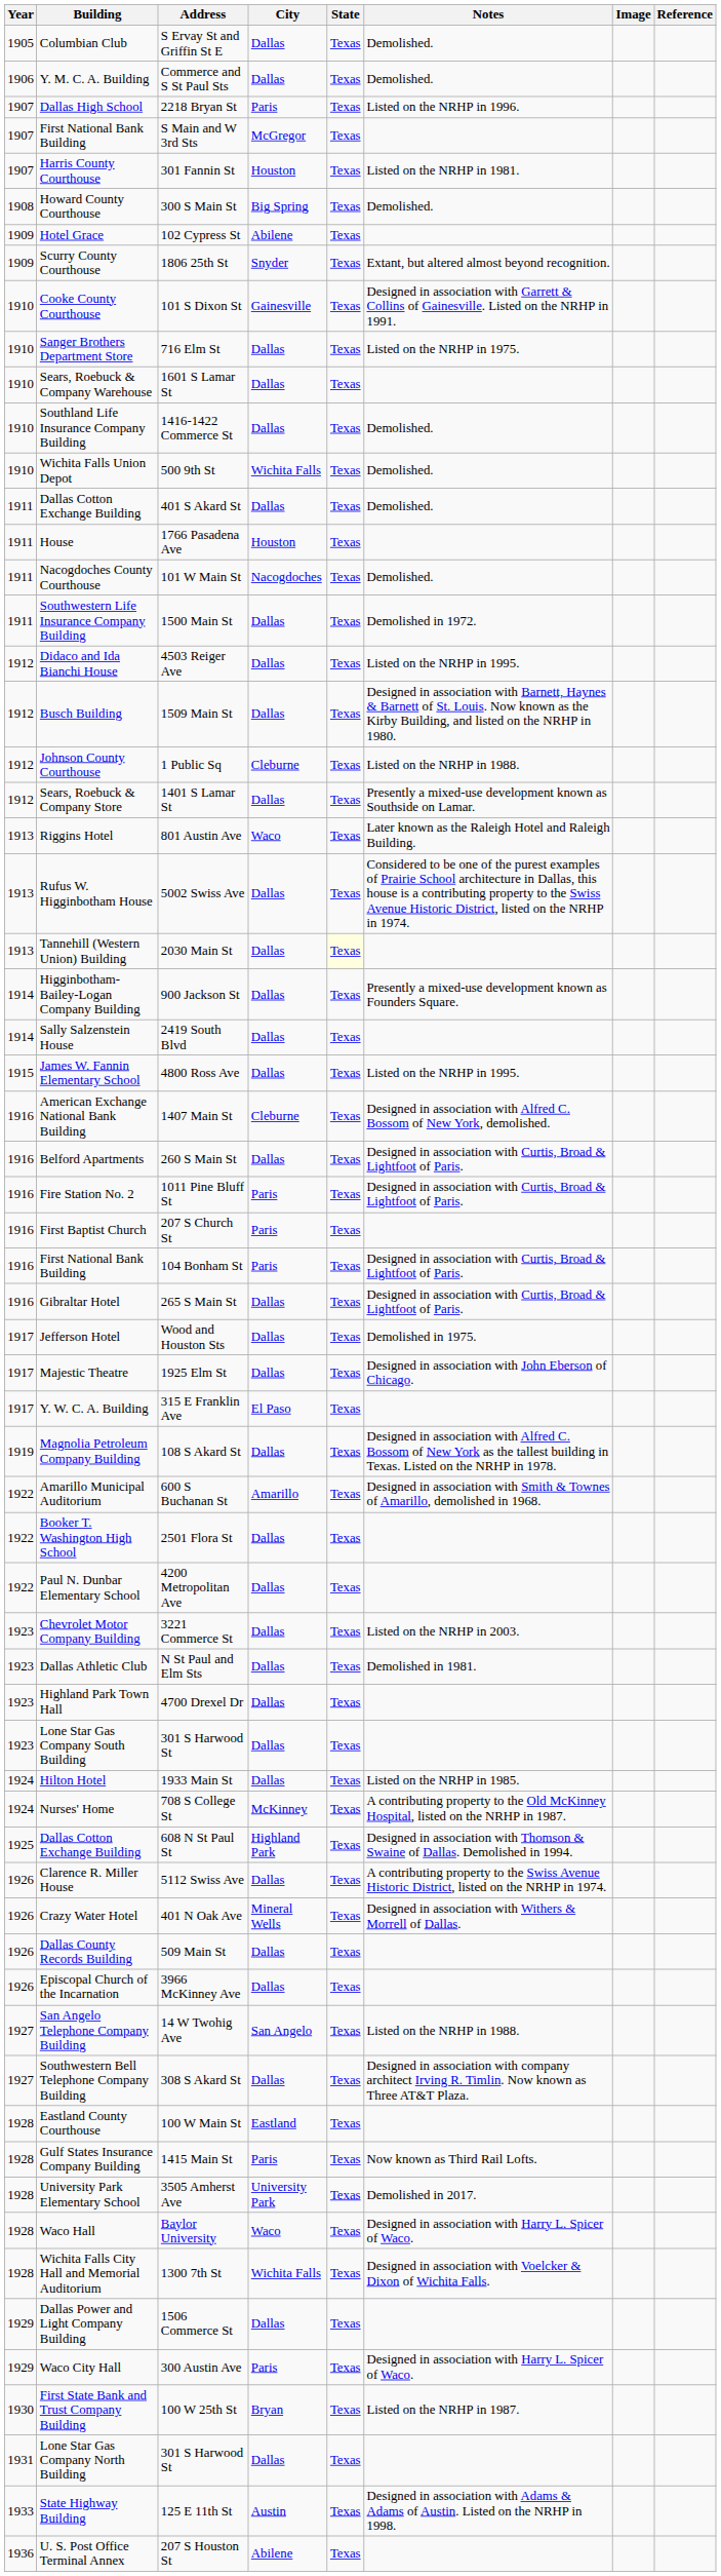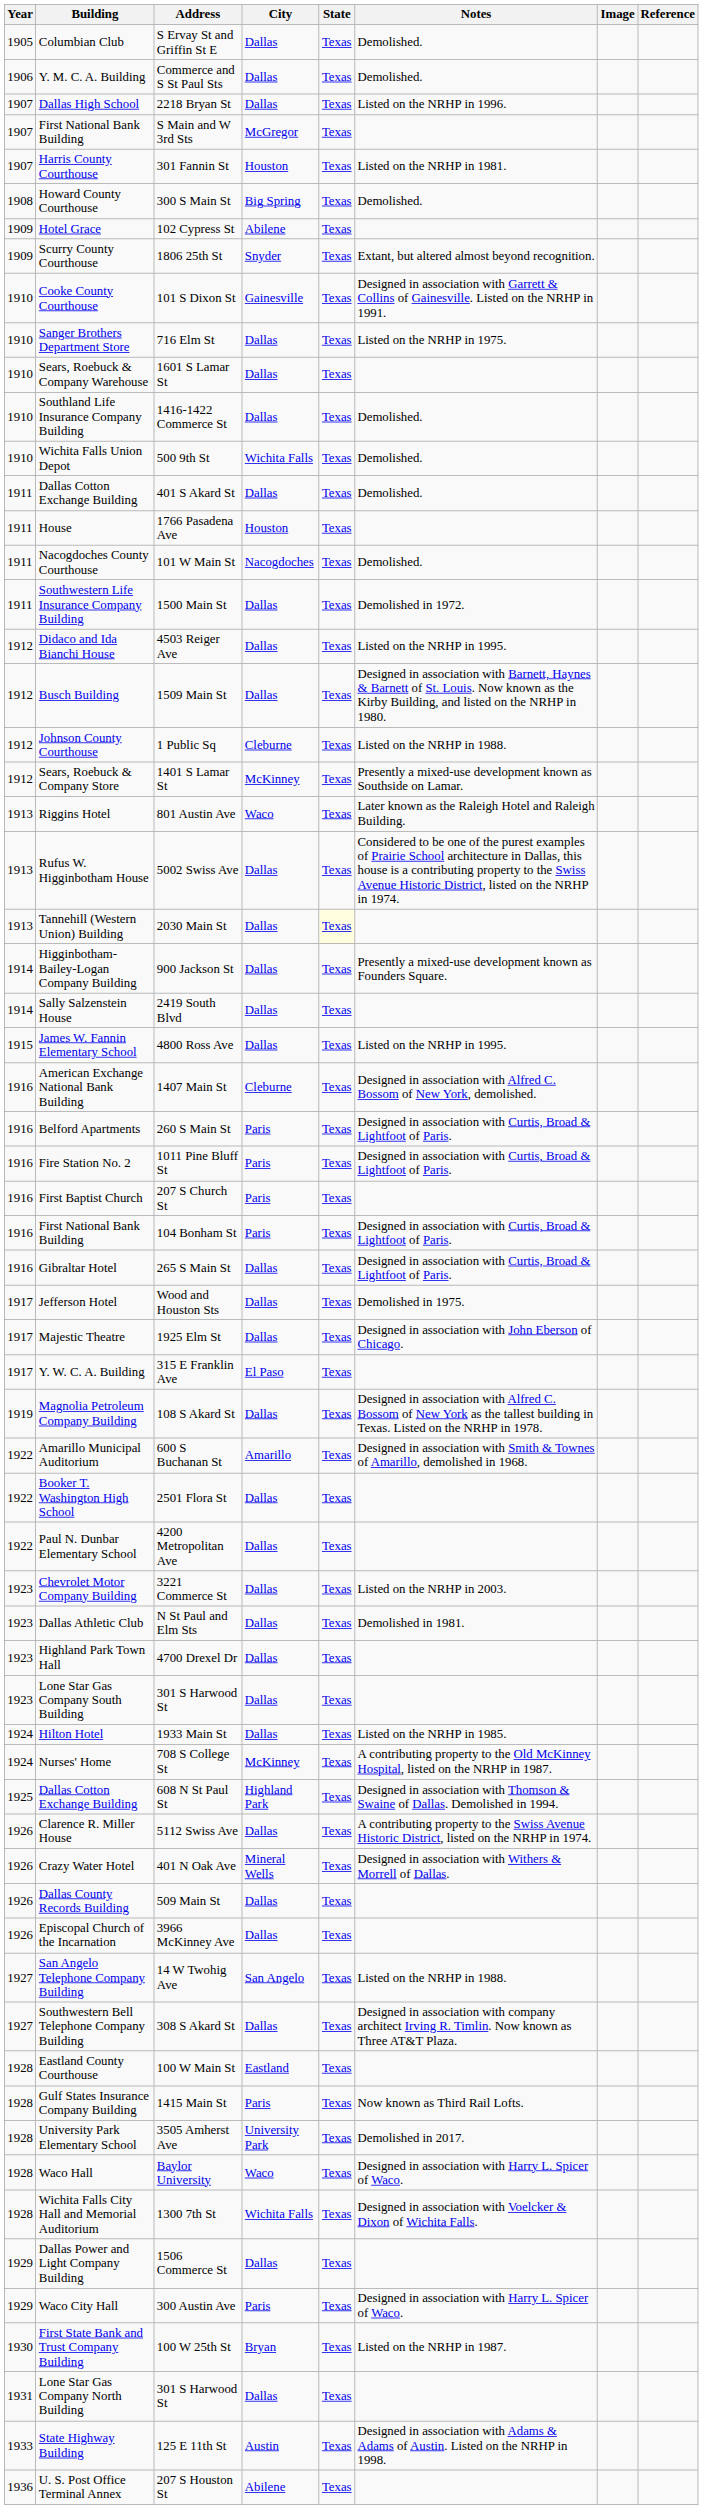 <table class="wikitable sortable">
 <tr>
 <th>Year</th>
 <th>Building</th>
 <th>Address</th>
 <th>City</th>
 <th>State</th>
 <th>Notes</th>
 <th>Image</th>
 <th>Reference</th>
 </tr>
 <tr>
 <td>1905</td>
 <td>Columbian Club</td>
 <td>S Ervay St and Griffin St E</td>
 <td><a href='#'>Dallas</a></td>
 <td><a href='#'>Texas</a></td>
 <td>Demolished.</td>
 <td></td>
 <td></td>
 </tr>
 <tr>
 <td>1906</td>
 <td>Y. M. C. A. Building</td>
 <td>Commerce and S St Paul Sts</td>
 <td><a href='#'>Dallas</a></td>
 <td><a href='#'>Texas</a></td>
 <td>Demolished.</td>
 <td></td>
 <td></td>
 </tr>
 <tr>
 <td>1907</td>
 <td><a href='#'>Dallas High School</a></td>
 <td>2218 Bryan St</td>
-<td><a href='#'>Paris</a></td>
+<td><a href='#'>Dallas</a></td>
 <td><a href='#'>Texas</a></td>
 <td>Listed on the NRHP in 1996.</td>
 <td></td>
 <td></td>
 </tr>
 <tr>
 <td>1907</td>
 <td>First National Bank Building</td>
 <td>S Main and W 3rd Sts</td>
 <td><a href='#'>McGregor</a></td>
 <td><a href='#'>Texas</a></td>
 <td></td>
 <td></td>
 <td></td>
 </tr>
 <tr>
 <td>1907</td>
 <td><a href='#'>Harris County Courthouse</a></td>
 <td>301 Fannin St</td>
 <td><a href='#'>Houston</a></td>
 <td><a href='#'>Texas</a></td>
 <td>Listed on the NRHP in 1981.</td>
 <td></td>
 <td></td>
 </tr>
 <tr>
 <td>1908</td>
 <td>Howard County Courthouse</td>
 <td>300 S Main St</td>
 <td><a href='#'>Big Spring</a></td>
 <td><a href='#'>Texas</a></td>
 <td>Demolished.</td>
 <td></td>
 <td></td>
 </tr>
 <tr>
 <td>1909</td>
 <td><a href='#'>Hotel Grace</a></td>
 <td>102 Cypress St</td>
 <td><a href='#'>Abilene</a></td>
 <td><a href='#'>Texas</a></td>
 <td></td>
 <td></td>
 <td></td>
 </tr>
 <tr>
 <td>1909</td>
 <td>Scurry County Courthouse</td>
 <td>1806 25th St</td>
 <td><a href='#'>Snyder</a></td>
 <td><a href='#'>Texas</a></td>
 <td>Extant, but altered almost beyond recognition.</td>
 <td></td>
 <td></td>
 </tr>
 <tr>
 <td>1910</td>
 <td><a href='#'>Cooke County Courthouse</a></td>
 <td>101 S Dixon St</td>
 <td><a href='#'>Gainesville</a></td>
 <td><a href='#'>Texas</a></td>
 <td>Designed in association with <a href='#'>Garrett & Collins</a> of <a href='#'>Gainesville</a>. Listed on the NRHP in 1991.</td>
 <td></td>
 <td></td>
 </tr>
 <tr>
 <td>1910</td>
 <td><a href='#'>Sanger Brothers Department Store</a></td>
 <td>716 Elm St</td>
 <td><a href='#'>Dallas</a></td>
 <td><a href='#'>Texas</a></td>
 <td>Listed on the NRHP in 1975.</td>
 <td></td>
 <td></td>
 </tr>
 <tr>
 <td>1910</td>
 <td>Sears, Roebuck & Company Warehouse</td>
 <td>1601 S Lamar St</td>
 <td><a href='#'>Dallas</a></td>
 <td><a href='#'>Texas</a></td>
 <td></td>
 <td></td>
 <td></td>
 </tr>
 <tr>
 <td>1910</td>
 <td>Southland Life Insurance Company Building</td>
 <td>1416-1422 Commerce St</td>
 <td><a href='#'>Dallas</a></td>
 <td><a href='#'>Texas</a></td>
 <td>Demolished.</td>
 <td></td>
 <td></td>
 </tr>
 <tr>
 <td>1910</td>
 <td>Wichita Falls Union Depot</td>
 <td>500 9th St</td>
 <td><a href='#'>Wichita Falls</a></td>
 <td><a href='#'>Texas</a></td>
 <td>Demolished.</td>
 <td></td>
 <td></td>
 </tr>
 <tr>
 <td>1911</td>
 <td>Dallas Cotton Exchange Building</td>
 <td>401 S Akard St</td>
 <td><a href='#'>Dallas</a></td>
 <td><a href='#'>Texas</a></td>
 <td>Demolished.</td>
 <td></td>
 <td></td>
 </tr>
 <tr>
 <td>1911</td>
 <td>House</td>
 <td>1766 Pasadena Ave</td>
 <td><a href='#'>Houston</a></td>
 <td><a href='#'>Texas</a></td>
 <td></td>
 <td></td>
 <td></td>
 </tr>
 <tr>
 <td>1911</td>
 <td>Nacogdoches County Courthouse</td>
 <td>101 W Main St</td>
 <td><a href='#'>Nacogdoches</a></td>
 <td><a href='#'>Texas</a></td>
 <td>Demolished.</td>
 <td></td>
 <td></td>
 </tr>
 <tr>
 <td>1911</td>
 <td><a href='#'>Southwestern Life Insurance Company Building</a></td>
 <td>1500 Main St</td>
 <td><a href='#'>Dallas</a></td>
 <td><a href='#'>Texas</a></td>
 <td>Demolished in 1972.</td>
 <td></td>
 <td></td>
 </tr>
 <tr>
 <td>1912</td>
 <td><a href='#'>Didaco and Ida Bianchi House</a></td>
 <td>4503 Reiger Ave</td>
 <td><a href='#'>Dallas</a></td>
 <td><a href='#'>Texas</a></td>
 <td>Listed on the NRHP in 1995.</td>
 <td></td>
 <td></td>
 </tr>
 <tr>
 <td>1912</td>
 <td><a href='#'>Busch Building</a></td>
 <td>1509 Main St</td>
 <td><a href='#'>Dallas</a></td>
 <td><a href='#'>Texas</a></td>
 <td>Designed in association with <a href='#'>Barnett, Haynes & Barnett</a> of <a href='#'>St. Louis</a>. Now known as the Kirby Building, and listed on the NRHP in 1980.</td>
 <td></td>
 <td></td>
 </tr>
 <tr>
 <td>1912</td>
 <td><a href='#'>Johnson County Courthouse</a></td>
 <td>1 Public Sq</td>
 <td><a href='#'>Cleburne</a></td>
 <td><a href='#'>Texas</a></td>
 <td>Listed on the NRHP in 1988.</td>
 <td></td>
 <td></td>
 </tr>
 <tr>
 <td>1912</td>
 <td>Sears, Roebuck & Company Store</td>
 <td>1401 S Lamar St</td>
-<td><a href='#'>Dallas</a></td>
+<td><a href='#'>McKinney</a></td>
 <td><a href='#'>Texas</a></td>
 <td>Presently a mixed-use development known as Southside on Lamar.</td>
 <td></td>
 <td></td>
 </tr>
 <tr>
 <td>1913</td>
 <td>Riggins Hotel</td>
 <td>801 Austin Ave</td>
 <td><a href='#'>Waco</a></td>
 <td><a href='#'>Texas</a></td>
 <td>Later known as the Raleigh Hotel and Raleigh Building.</td>
 <td></td>
 <td></td>
 </tr>
 <tr>
 <td>1913</td>
 <td>Rufus W. Higginbotham House</td>
 <td>5002 Swiss Ave</td>
 <td><a href='#'>Dallas</a></td>
 <td><a href='#'>Texas</a></td>
 <td>Considered to be one of the purest examples of <a href='#'>Prairie School</a> architecture in Dallas, this house is a contributing property to the <a href='#'>Swiss Avenue Historic District</a>, listed on the NRHP in 1974.</td>
 <td></td>
 <td></td>
 </tr>
 <tr>
 <td>1913</td>
 <td>Tannehill (Western Union) Building</td>
 <td>2030 Main St</td>
 <td><a href='#'>Dallas</a></td>
 <td style="background: lightyellow;"><a href='#'>Texas</a></td>
 <td></td>
 <td></td>
 <td></td>
 </tr>
 <tr>
 <td>1914</td>
 <td>Higginbotham-Bailey-Logan Company Building</td>
 <td>900 Jackson St</td>
 <td><a href='#'>Dallas</a></td>
 <td><a href='#'>Texas</a></td>
 <td>Presently a mixed-use development known as Founders Square.</td>
 <td></td>
 <td></td>
 </tr>
 <tr>
 <td>1914</td>
 <td>Sally Salzenstein House</td>
 <td>2419 South Blvd</td>
 <td><a href='#'>Dallas</a></td>
 <td><a href='#'>Texas</a></td>
 <td></td>
 <td></td>
 <td></td>
 </tr>
 <tr>
 <td>1915</td>
 <td><a href='#'>James W. Fannin Elementary School</a></td>
 <td>4800 Ross Ave</td>
 <td><a href='#'>Dallas</a></td>
 <td><a href='#'>Texas</a></td>
 <td>Listed on the NRHP in 1995.</td>
 <td></td>
 <td></td>
 </tr>
 <tr>
 <td>1916</td>
 <td>American Exchange National Bank Building</td>
 <td>1407 Main St</td>
 <td><a href='#'>Cleburne</a></td>
 <td><a href='#'>Texas</a></td>
 <td>Designed in association with <a href='#'>Alfred C. Bossom</a> of <a href='#'>New York</a>, demolished.</td>
 <td></td>
 <td></td>
 </tr>
 <tr>
 <td>1916</td>
 <td>Belford Apartments</td>
 <td>260 S Main St</td>
-<td><a href='#'>Dallas</a></td>
+<td><a href='#'>Paris</a></td>
 <td><a href='#'>Texas</a></td>
 <td>Designed in association with <a href='#'>Curtis, Broad & Lightfoot</a> of <a href='#'>Paris</a>.</td>
 <td></td>
 <td></td>
 </tr>
 <tr>
 <td>1916</td>
 <td>Fire Station No. 2</td>
 <td>1011 Pine Bluff St</td>
 <td><a href='#'>Paris</a></td>
 <td><a href='#'>Texas</a></td>
 <td>Designed in association with <a href='#'>Curtis, Broad & Lightfoot</a> of <a href='#'>Paris</a>.</td>
 <td></td>
 <td></td>
 </tr>
 <tr>
 <td>1916</td>
 <td>First Baptist Church</td>
 <td>207 S Church St</td>
 <td><a href='#'>Paris</a></td>
 <td><a href='#'>Texas</a></td>
 <td></td>
 <td></td>
 <td></td>
 </tr>
 <tr>
 <td>1916</td>
 <td>First National Bank Building</td>
 <td>104 Bonham St</td>
 <td><a href='#'>Paris</a></td>
 <td><a href='#'>Texas</a></td>
 <td>Designed in association with <a href='#'>Curtis, Broad & Lightfoot</a> of <a href='#'>Paris</a>.</td>
 <td></td>
 <td></td>
 </tr>
 <tr>
 <td>1916</td>
 <td>Gibraltar Hotel</td>
 <td>265 S Main St</td>
 <td><a href='#'>Dallas</a></td>
 <td><a href='#'>Texas</a></td>
 <td>Designed in association with <a href='#'>Curtis, Broad & Lightfoot</a> of <a href='#'>Paris</a>.</td>
 <td></td>
 <td></td>
 </tr>
 <tr>
 <td>1917</td>
 <td>Jefferson Hotel</td>
 <td>Wood and Houston Sts</td>
 <td><a href='#'>Dallas</a></td>
 <td><a href='#'>Texas</a></td>
 <td>Demolished in 1975.</td>
 <td></td>
 <td></td>
 </tr>
 <tr>
 <td>1917</td>
 <td>Majestic Theatre</td>
 <td>1925 Elm St</td>
 <td><a href='#'>Dallas</a></td>
 <td><a href='#'>Texas</a></td>
 <td>Designed in association with <a href='#'>John Eberson</a> of <a href='#'>Chicago</a>.</td>
 <td></td>
 <td></td>
 </tr>
 <tr>
 <td>1917</td>
 <td>Y. W. C. A. Building</td>
 <td>315 E Franklin Ave</td>
 <td><a href='#'>El Paso</a></td>
 <td><a href='#'>Texas</a></td>
 <td></td>
 <td></td>
 <td></td>
 </tr>
 <tr>
 <td>1919</td>
 <td><a href='#'>Magnolia Petroleum Company Building</a></td>
 <td>108 S Akard St</td>
 <td><a href='#'>Dallas</a></td>
 <td><a href='#'>Texas</a></td>
 <td>Designed in association with <a href='#'>Alfred C. Bossom</a> of <a href='#'>New York</a> as the tallest building in Texas. Listed on the NRHP in 1978.</td>
 <td></td>
 <td></td>
 </tr>
 <tr>
 <td>1922</td>
 <td>Amarillo Municipal Auditorium</td>
 <td>600 S Buchanan St</td>
 <td><a href='#'>Amarillo</a></td>
 <td><a href='#'>Texas</a></td>
 <td>Designed in association with <a href='#'>Smith & Townes</a> of <a href='#'>Amarillo</a>, demolished in 1968.</td>
 <td></td>
 <td></td>
 </tr>
 <tr>
 <td>1922</td>
 <td><a href='#'>Booker T. Washington High School</a></td>
 <td>2501 Flora St</td>
 <td><a href='#'>Dallas</a></td>
 <td><a href='#'>Texas</a></td>
 <td></td>
 <td></td>
 <td></td>
 </tr>
 <tr>
 <td>1922</td>
 <td>Paul N. Dunbar Elementary School</td>
 <td>4200 Metropolitan Ave</td>
 <td><a href='#'>Dallas</a></td>
 <td><a href='#'>Texas</a></td>
 <td></td>
 <td></td>
 <td></td>
 </tr>
 <tr>
 <td>1923</td>
 <td><a href='#'>Chevrolet Motor Company Building</a></td>
 <td>3221 Commerce St</td>
 <td><a href='#'>Dallas</a></td>
 <td><a href='#'>Texas</a></td>
 <td>Listed on the NRHP in 2003.</td>
 <td></td>
 <td></td>
 </tr>
 <tr>
 <td>1923</td>
 <td>Dallas Athletic Club</td>
 <td>N St Paul and Elm Sts</td>
 <td><a href='#'>Dallas</a></td>
 <td><a href='#'>Texas</a></td>
 <td>Demolished in 1981.</td>
 <td></td>
 <td></td>
 </tr>
 <tr>
 <td>1923</td>
 <td>Highland Park Town Hall</td>
 <td>4700 Drexel Dr</td>
 <td><a href='#'>Dallas</a></td>
 <td><a href='#'>Texas</a></td>
 <td></td>
 <td></td>
 <td></td>
 </tr>
 <tr>
 <td>1923</td>
 <td>Lone Star Gas Company South Building</td>
 <td>301 S Harwood St</td>
 <td><a href='#'>Dallas</a></td>
 <td><a href='#'>Texas</a></td>
 <td></td>
 <td></td>
 <td></td>
 </tr>
 <tr>
 <td>1924</td>
 <td><a href='#'>Hilton Hotel</a></td>
 <td>1933 Main St</td>
 <td><a href='#'>Dallas</a></td>
 <td><a href='#'>Texas</a></td>
 <td>Listed on the NRHP in 1985.</td>
 <td></td>
 <td></td>
 </tr>
 <tr>
 <td>1924</td>
 <td>Nurses' Home</td>
 <td>708 S College St</td>
 <td><a href='#'>McKinney</a></td>
 <td><a href='#'>Texas</a></td>
 <td>A contributing property to the <a href='#'>Old McKinney Hospital</a>, listed on the NRHP in 1987.</td>
 <td></td>
 <td></td>
 </tr>
 <tr>
 <td>1925</td>
 <td><a href='#'>Dallas Cotton Exchange Building</a></td>
 <td>608 N St Paul St</td>
 <td><a href='#'>Highland Park</a></td>
 <td><a href='#'>Texas</a></td>
 <td>Designed in association with <a href='#'>Thomson & Swaine</a> of <a href='#'>Dallas</a>. Demolished in 1994.</td>
 <td></td>
 <td></td>
 </tr>
 <tr>
 <td>1926</td>
 <td>Clarence R. Miller House</td>
 <td>5112 Swiss Ave</td>
 <td><a href='#'>Dallas</a></td>
 <td><a href='#'>Texas</a></td>
 <td>A contributing property to the <a href='#'>Swiss Avenue Historic District</a>, listed on the NRHP in 1974.</td>
 <td></td>
 <td></td>
 </tr>
 <tr>
 <td>1926</td>
 <td>Crazy Water Hotel</td>
 <td>401 N Oak Ave</td>
 <td><a href='#'>Mineral Wells</a></td>
 <td><a href='#'>Texas</a></td>
 <td>Designed in association with <a href='#'>Withers & Morrell</a> of <a href='#'>Dallas</a>.</td>
 <td></td>
 <td></td>
 </tr>
 <tr>
 <td>1926</td>
 <td><a href='#'>Dallas County Records Building</a></td>
 <td>509 Main St</td>
 <td><a href='#'>Dallas</a></td>
 <td><a href='#'>Texas</a></td>
 <td></td>
 <td></td>
 <td></td>
 </tr>
 <tr>
 <td>1926</td>
 <td>Episcopal Church of the Incarnation</td>
 <td>3966  McKinney Ave</td>
 <td><a href='#'>Dallas</a></td>
 <td><a href='#'>Texas</a></td>
 <td></td>
 <td></td>
 <td></td>
 </tr>
 <tr>
 <td>1927</td>
 <td><a href='#'>San Angelo Telephone Company Building</a></td>
 <td>14 W Twohig Ave</td>
 <td><a href='#'>San Angelo</a></td>
 <td><a href='#'>Texas</a></td>
 <td>Listed on the NRHP in 1988.</td>
 <td></td>
 <td></td>
 </tr>
 <tr>
 <td>1927</td>
 <td>Southwestern Bell Telephone Company Building</td>
 <td>308 S Akard St</td>
 <td><a href='#'>Dallas</a></td>
 <td><a href='#'>Texas</a></td>
 <td>Designed in association with company architect <a href='#'>Irving R. Timlin</a>. Now known as Three AT&T Plaza.</td>
 <td></td>
 <td></td>
 </tr>
 <tr>
 <td>1928</td>
 <td>Eastland County Courthouse</td>
 <td>100 W Main St</td>
 <td><a href='#'>Eastland</a></td>
 <td><a href='#'>Texas</a></td>
 <td></td>
 <td></td>
 <td></td>
 </tr>
 <tr>
 <td>1928</td>
 <td>Gulf States Insurance Company Building</td>
 <td>1415 Main St</td>
 <td><a href='#'>Paris</a></td>
 <td><a href='#'>Texas</a></td>
 <td>Now known as Third Rail Lofts.</td>
 <td></td>
 <td></td>
 </tr>
 <tr>
 <td>1928</td>
 <td>University Park Elementary School</td>
 <td>3505 Amherst Ave</td>
 <td><a href='#'>University Park</a></td>
 <td><a href='#'>Texas</a></td>
 <td>Demolished in 2017.</td>
 <td></td>
 <td></td>
 </tr>
 <tr>
 <td>1928</td>
 <td>Waco Hall</td>
 <td><a href='#'>Baylor University</a></td>
 <td><a href='#'>Waco</a></td>
 <td><a href='#'>Texas</a></td>
 <td>Designed in association with <a href='#'>Harry L. Spicer</a> of <a href='#'>Waco</a>.</td>
 <td></td>
 <td></td>
 </tr>
 <tr>
 <td>1928</td>
 <td>Wichita Falls City Hall and Memorial Auditorium</td>
 <td>1300 7th St</td>
 <td><a href='#'>Wichita Falls</a></td>
 <td><a href='#'>Texas</a></td>
 <td>Designed in association with <a href='#'>Voelcker & Dixon</a> of <a href='#'>Wichita Falls</a>.</td>
 <td></td>
 <td></td>
 </tr>
 <tr>
 <td>1929</td>
 <td>Dallas Power and Light Company Building</td>
 <td>1506 Commerce St</td>
 <td><a href='#'>Dallas</a></td>
 <td><a href='#'>Texas</a></td>
 <td></td>
 <td></td>
 <td></td>
 </tr>
 <tr>
 <td>1929</td>
 <td>Waco City Hall</td>
 <td>300 Austin Ave</td>
 <td><a href='#'>Paris</a></td>
 <td><a href='#'>Texas</a></td>
 <td>Designed in association with <a href='#'>Harry L. Spicer</a> of <a href='#'>Waco</a>.</td>
 <td></td>
 <td></td>
 </tr>
 <tr>
 <td>1930</td>
 <td><a href='#'>First State Bank and Trust Company Building</a></td>
 <td>100 W 25th St</td>
 <td><a href='#'>Bryan</a></td>
 <td><a href='#'>Texas</a></td>
 <td>Listed on the NRHP in 1987.</td>
 <td></td>
 <td></td>
 </tr>
 <tr>
 <td>1931</td>
 <td>Lone Star Gas Company North Building</td>
 <td>301 S Harwood St</td>
 <td><a href='#'>Dallas</a></td>
 <td><a href='#'>Texas</a></td>
 <td></td>
 <td></td>
 <td></td>
 </tr>
 <tr>
 <td>1933</td>
 <td><a href='#'>State Highway Building</a></td>
 <td>125 E 11th St</td>
 <td><a href='#'>Austin</a></td>
 <td><a href='#'>Texas</a></td>
 <td>Designed in association with <a href='#'>Adams & Adams</a> of <a href='#'>Austin</a>. Listed on the NRHP in 1998.</td>
 <td></td>
 <td></td>
 </tr>
 <tr>
 <td>1936</td>
 <td>U. S. Post Office Terminal Annex</td>
 <td>207 S Houston St</td>
 <td><a href='#'>Abilene</a></td>
 <td><a href='#'>Texas</a></td>
 <td></td>
 <td></td>
 <td></td>
 </tr>
 </table>
